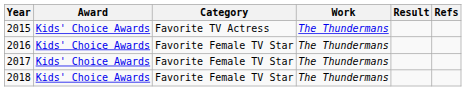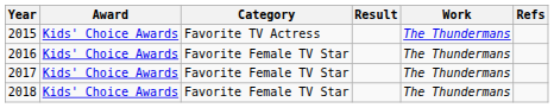 <table class="wikitable">
 <tr>
 <th>Year</th>
 <th>Award</th>
 <th>Category</th>
+<th>Result</th>
 <th>Work</th>
-<th>Result</th>
 <th>Refs</th>
 </tr>
 <tr>
 <td>2015</td>
 <td><a href='#'>Kids' Choice Awards</a></td>
 <td>Favorite TV Actress</td>
+<td></td>
 <td><em><a href='#'>The Thundermans</a></em></td>
-<td></td>
 <td style="text-align:center;"></td>
 </tr>
 <tr>
 <td>2016</td>
 <td><a href='#'>Kids' Choice Awards</a></td>
 <td>Favorite Female TV Star</td>
+<td></td>
 <td><em>The Thundermans</em></td>
-<td></td>
 <td style="text-align:center;"></td>
 </tr>
 <tr>
 <td>2017</td>
 <td><a href='#'>Kids' Choice Awards</a></td>
 <td>Favorite Female TV Star</td>
+<td></td>
 <td><em>The Thundermans</em></td>
-<td></td>
 <td style="text-align:center;"></td>
 </tr>
 <tr>
 <td>2018</td>
 <td><a href='#'>Kids' Choice Awards</a></td>
 <td>Favorite Female TV Star</td>
+<td></td>
 <td><em>The Thundermans</em></td>
-<td></td>
 <td style="text-align:center;"></td>
 </tr>
 </table>
